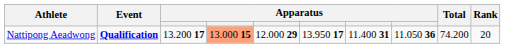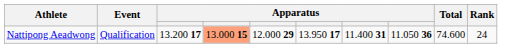 <table class="wikitable" style="font-size:90%">
 <tr>
 <th rowspan=2>Athlete</th>
 <th rowspan=2>Event</th>
 <th colspan =6>Apparatus</th>
 <th rowspan=2>Total</th>
 <th rowspan=2>Rank</th>
 </tr>
 <tr style="font-size:95%">
 <th></th>
 <th></th>
 <th></th>
 <th></th>
 <th></th>
 <th></th>
 </tr>
 <tr align=center>
 <td align=left><a href='#'>Nattipong Aeadwong</a></td>
-<td align=left><strong><a href='#'>Qualification</a></strong></td>
+<td align=left><a href='#'>Qualification</a></td>
 <td>13.200	<strong>17	</strong></td>
 <td style="background: lightsalmon;">13.000	<strong>15</strong></td>
 <td>12.000	<strong>29</strong></td>
 <td>13.950	<strong>17</strong></td>
 <td>11.400	<strong>31</strong></td>
 <td>11.050	<strong>36</strong></td>
-<td>74.200</td>
-<td>20</td>
+<td>74.600</td>
+<td>24</td>
 </tr>
 </table>
